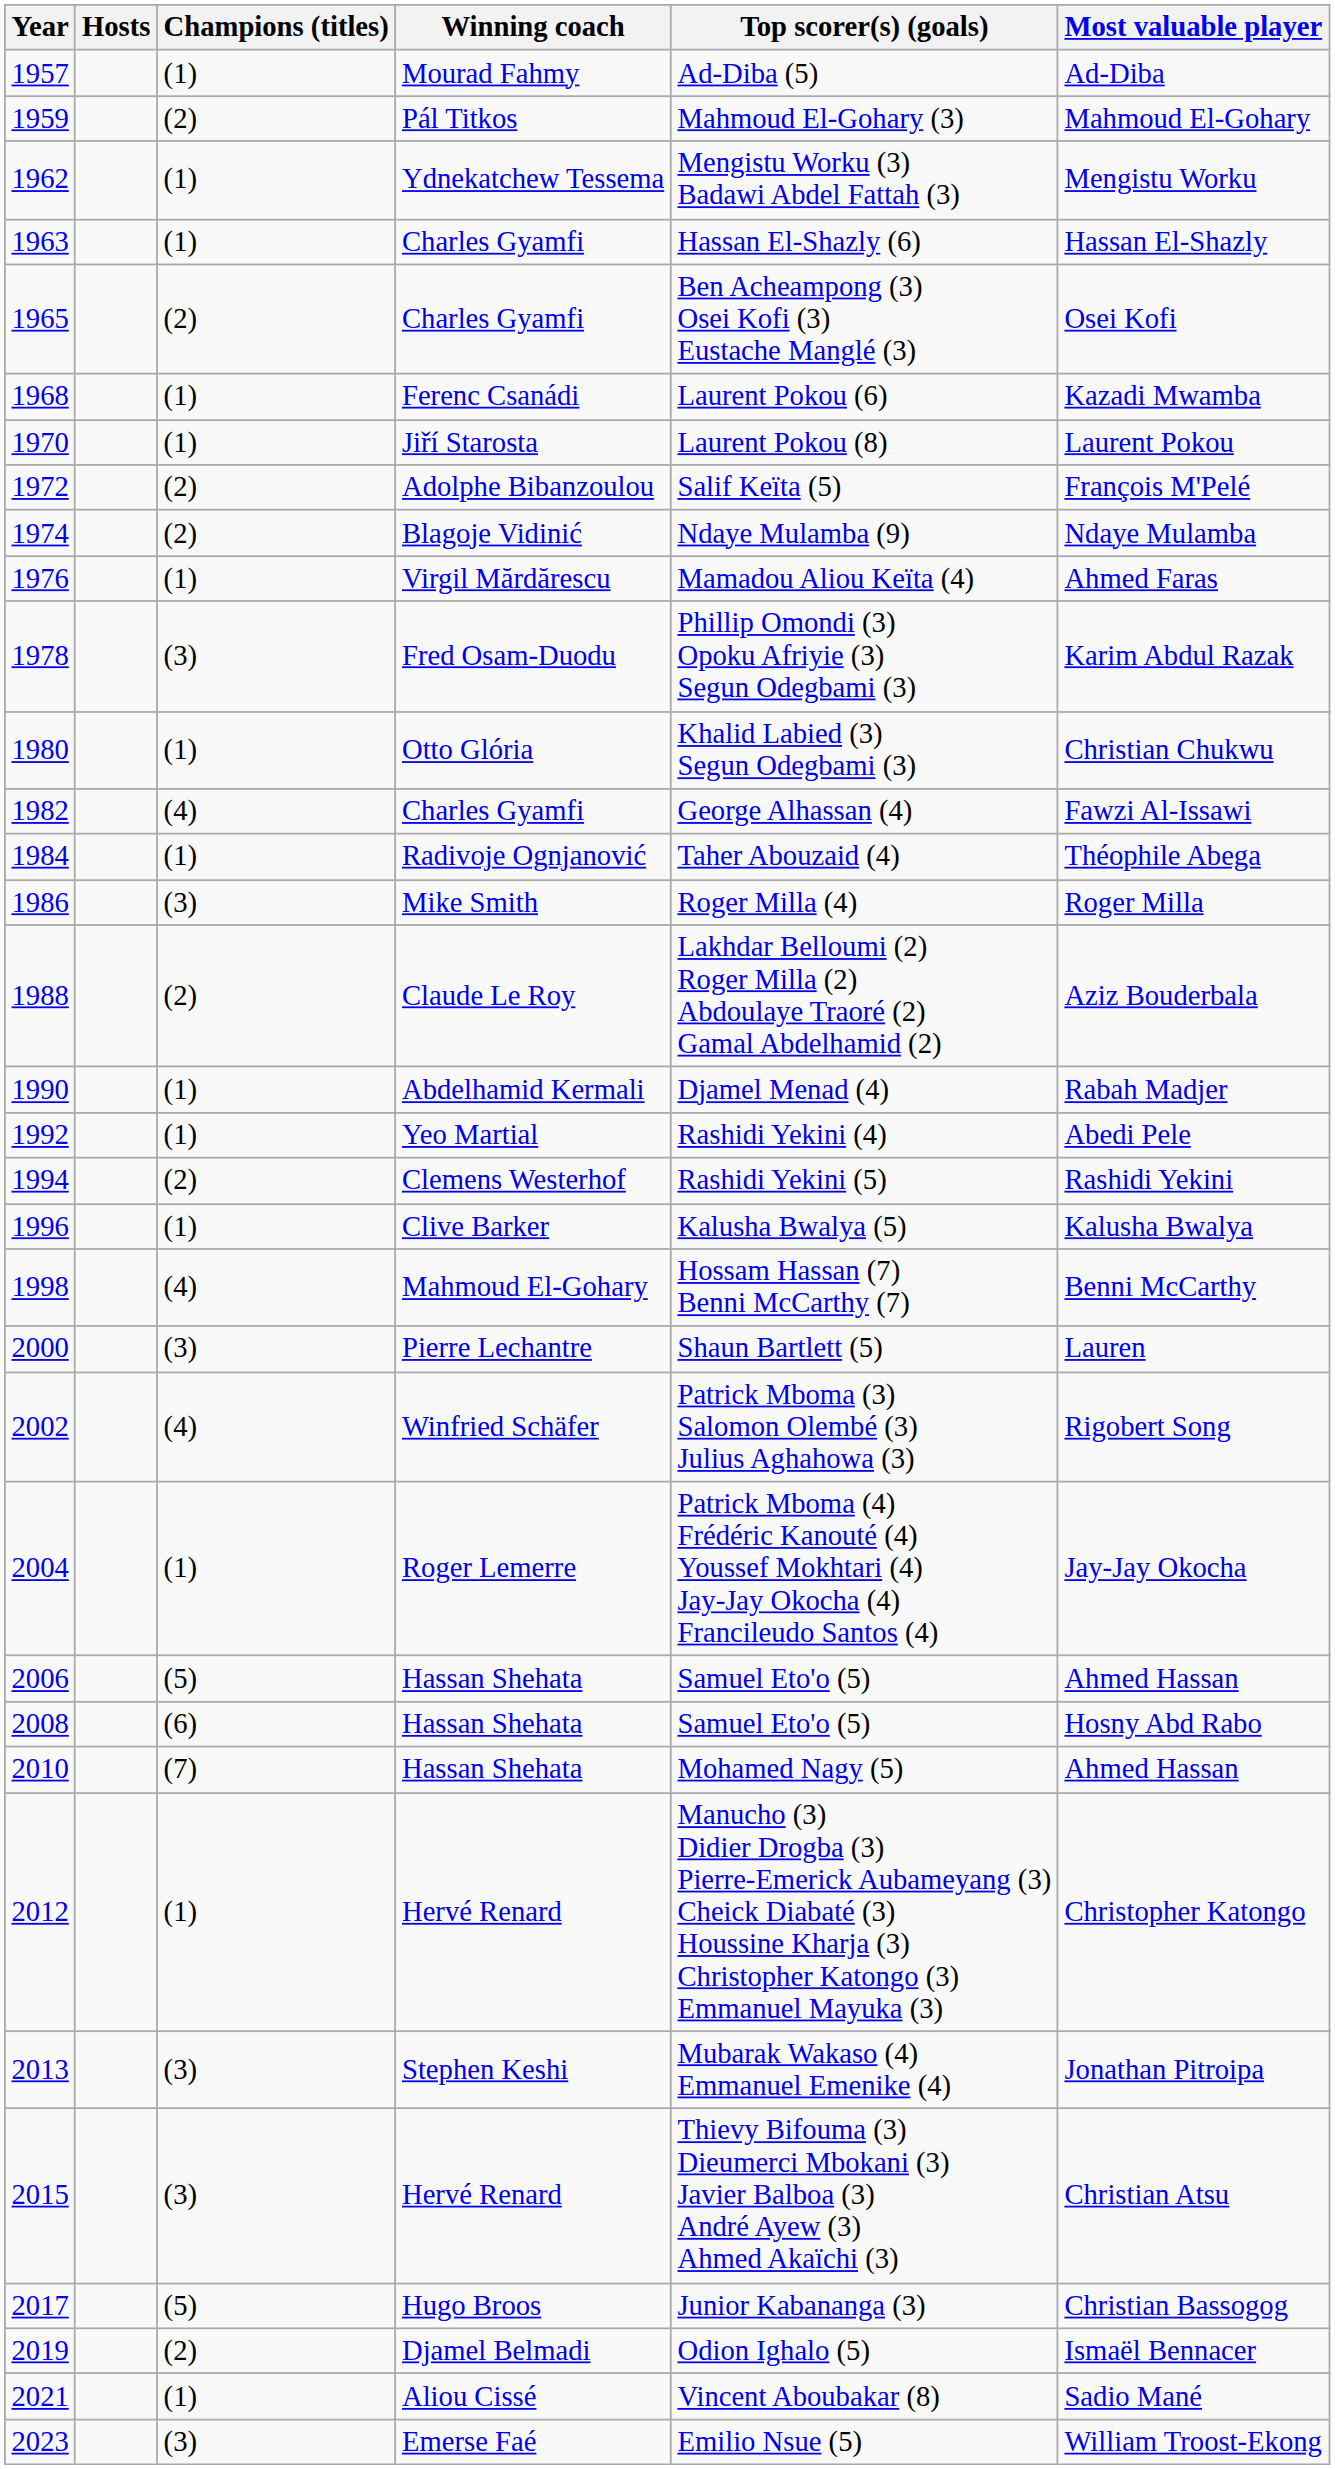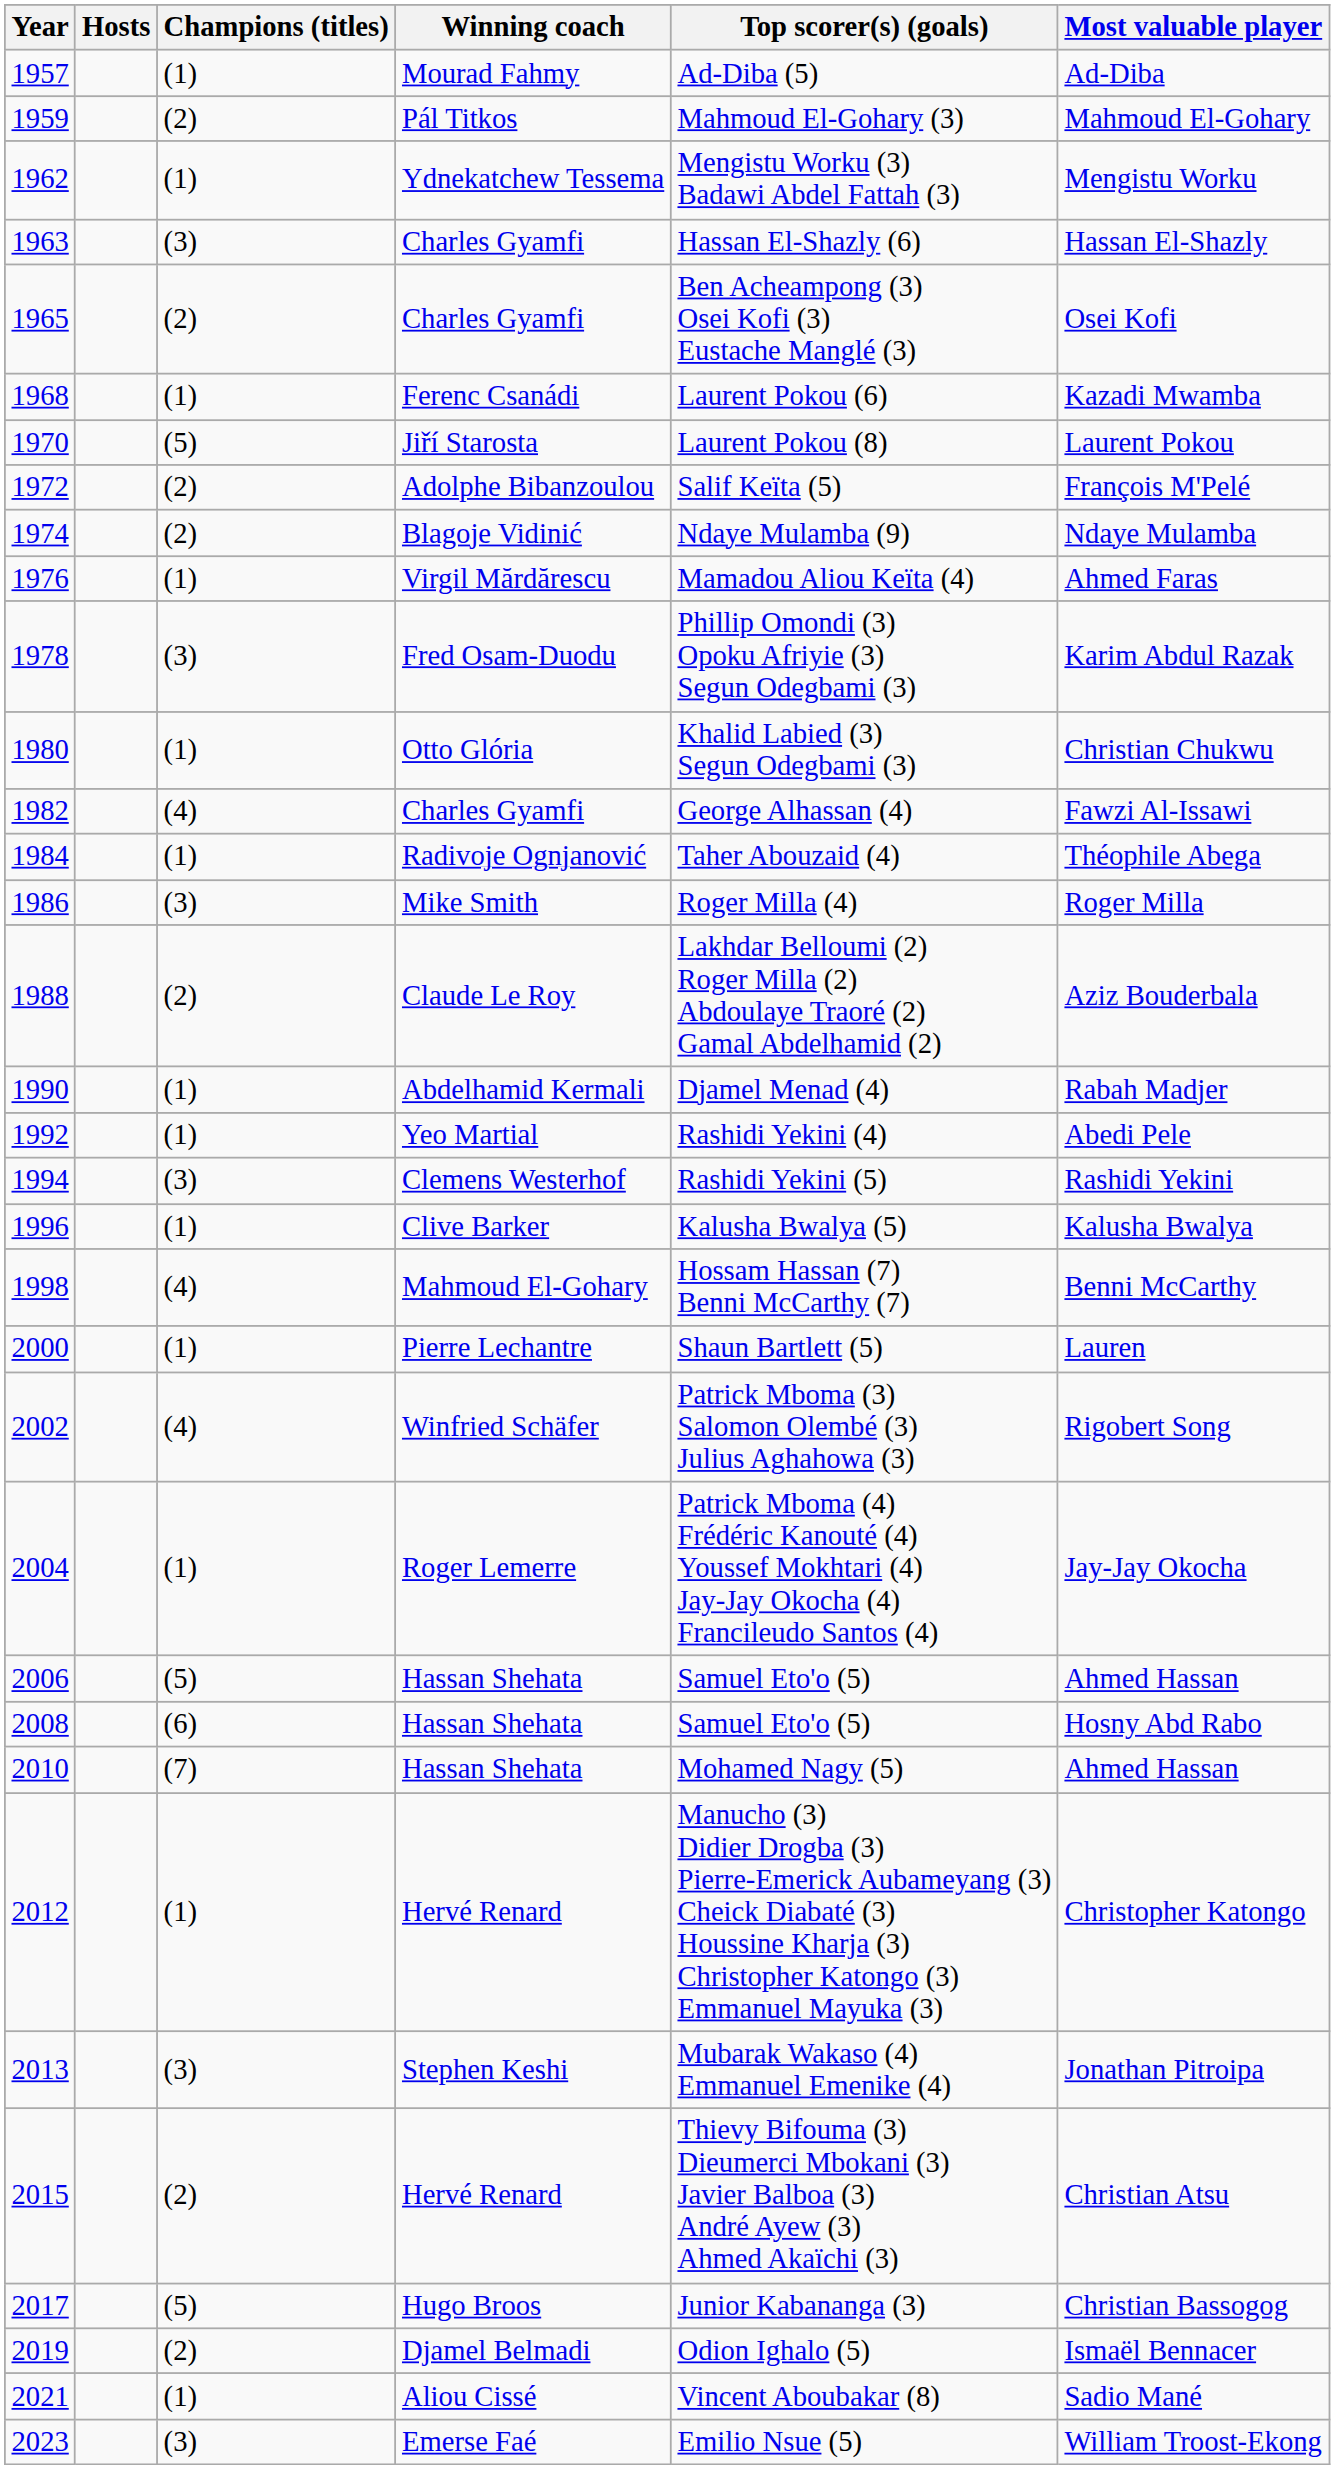 <table class=wikitable>
 <tr>
 <th>Year</th>
 <th>Hosts</th>
 <th>Champions (titles)</th>
 <th>Winning coach</th>
 <th>Top scorer(s) (goals)</th>
 <th><a href='#'>Most valuable player</a></th>
 </tr>
 <tr>
 <td><a href='#'>1957</a></td>
 <td></td>
 <td> (1)</td>
 <td> <a href='#'>Mourad Fahmy</a></td>
 <td> <a href='#'>Ad-Diba</a> (5)</td>
 <td> <a href='#'>Ad-Diba</a></td>
 </tr>
 <tr>
 <td><a href='#'>1959</a></td>
 <td></td>
 <td> (2)</td>
 <td> <a href='#'>Pál Titkos</a></td>
 <td> <a href='#'>Mahmoud El-Gohary</a> (3)</td>
 <td> <a href='#'>Mahmoud El-Gohary</a></td>
 </tr>
 <tr>
 <td><a href='#'>1962</a></td>
 <td></td>
 <td> (1)</td>
 <td> <a href='#'>Ydnekatchew Tessema</a></td>
 <td> <a href='#'>Mengistu Worku</a> (3)<br> <a href='#'>Badawi Abdel Fattah</a> (3)</td>
 <td> <a href='#'>Mengistu Worku</a></td>
 </tr>
 <tr>
 <td><a href='#'>1963</a></td>
 <td></td>
-<td> (1)</td>
+<td> (3)</td>
 <td> <a href='#'>Charles Gyamfi</a></td>
 <td> <a href='#'>Hassan El-Shazly</a> (6)</td>
 <td> <a href='#'>Hassan El-Shazly</a></td>
 </tr>
 <tr>
 <td><a href='#'>1965</a></td>
 <td></td>
 <td> (2)</td>
 <td> <a href='#'>Charles Gyamfi</a></td>
 <td> <a href='#'>Ben Acheampong</a> (3)<br> <a href='#'>Osei Kofi</a> (3)<br> <a href='#'>Eustache Manglé</a> (3)</td>
 <td> <a href='#'>Osei Kofi</a></td>
 </tr>
 <tr>
 <td><a href='#'>1968</a></td>
 <td></td>
 <td> (1)</td>
 <td> <a href='#'>Ferenc Csanádi</a></td>
 <td> <a href='#'>Laurent Pokou</a> (6)</td>
 <td> <a href='#'>Kazadi Mwamba</a></td>
 </tr>
 <tr>
 <td><a href='#'>1970</a></td>
 <td></td>
-<td> (1)</td>
+<td> (5)</td>
 <td> <a href='#'>Jiří Starosta</a></td>
 <td> <a href='#'>Laurent Pokou</a> (8)</td>
 <td> <a href='#'>Laurent Pokou</a></td>
 </tr>
 <tr>
 <td><a href='#'>1972</a></td>
 <td></td>
 <td> (2)</td>
 <td> <a href='#'>Adolphe Bibanzoulou</a></td>
 <td> <a href='#'>Salif Keïta</a> (5)</td>
 <td> <a href='#'>François M'Pelé</a></td>
 </tr>
 <tr>
 <td><a href='#'>1974</a></td>
 <td></td>
 <td> (2)</td>
 <td> <a href='#'>Blagoje Vidinić</a></td>
 <td> <a href='#'>Ndaye Mulamba</a> (9)</td>
 <td> <a href='#'>Ndaye Mulamba</a></td>
 </tr>
 <tr>
 <td><a href='#'>1976</a></td>
 <td></td>
 <td> (1)</td>
 <td> <a href='#'>Virgil Mărdărescu</a></td>
 <td> <a href='#'>Mamadou Aliou Keïta</a> (4)</td>
 <td> <a href='#'>Ahmed Faras</a></td>
 </tr>
 <tr>
 <td><a href='#'>1978</a></td>
 <td></td>
 <td> (3)</td>
 <td> <a href='#'>Fred Osam-Duodu</a></td>
 <td> <a href='#'>Phillip Omondi</a> (3)<br> <a href='#'>Opoku Afriyie</a> (3)<br> <a href='#'>Segun Odegbami</a> (3)</td>
 <td> <a href='#'>Karim Abdul Razak</a></td>
 </tr>
 <tr>
 <td><a href='#'>1980</a></td>
 <td></td>
 <td> (1)</td>
 <td> <a href='#'>Otto Glória</a></td>
 <td> <a href='#'>Khalid Labied</a> (3)<br> <a href='#'>Segun Odegbami</a> (3)</td>
 <td> <a href='#'>Christian Chukwu</a></td>
 </tr>
 <tr>
 <td><a href='#'>1982</a></td>
 <td></td>
 <td> (4)</td>
 <td> <a href='#'>Charles Gyamfi</a></td>
 <td> <a href='#'>George Alhassan</a> (4)</td>
 <td> <a href='#'>Fawzi Al-Issawi</a></td>
 </tr>
 <tr>
 <td><a href='#'>1984</a></td>
 <td></td>
 <td> (1)</td>
 <td> <a href='#'>Radivoje Ognjanović</a></td>
 <td> <a href='#'>Taher Abouzaid</a> (4)</td>
 <td> <a href='#'>Théophile Abega</a></td>
 </tr>
 <tr>
 <td><a href='#'>1986</a></td>
 <td></td>
 <td> (3)</td>
 <td> <a href='#'>Mike Smith</a></td>
 <td> <a href='#'>Roger Milla</a> (4)</td>
 <td> <a href='#'>Roger Milla</a></td>
 </tr>
 <tr>
 <td><a href='#'>1988</a></td>
 <td></td>
 <td> (2)</td>
 <td> <a href='#'>Claude Le Roy</a></td>
 <td> <a href='#'>Lakhdar Belloumi</a> (2)<br> <a href='#'>Roger Milla</a> (2)<br> <a href='#'>Abdoulaye Traoré</a> (2)<br> <a href='#'>Gamal Abdelhamid</a> (2)</td>
 <td> <a href='#'>Aziz Bouderbala</a></td>
 </tr>
 <tr>
 <td><a href='#'>1990</a></td>
 <td></td>
 <td> (1)</td>
 <td> <a href='#'>Abdelhamid Kermali</a></td>
 <td> <a href='#'>Djamel Menad</a> (4)</td>
 <td> <a href='#'>Rabah Madjer</a></td>
 </tr>
 <tr>
 <td><a href='#'>1992</a></td>
 <td></td>
 <td> (1)</td>
 <td> <a href='#'>Yeo Martial</a></td>
 <td> <a href='#'>Rashidi Yekini</a> (4)</td>
 <td> <a href='#'>Abedi Pele</a></td>
 </tr>
 <tr>
 <td><a href='#'>1994</a></td>
 <td></td>
-<td> (2)</td>
+<td> (3)</td>
 <td> <a href='#'>Clemens Westerhof</a></td>
 <td> <a href='#'>Rashidi Yekini</a> (5)</td>
 <td> <a href='#'>Rashidi Yekini</a></td>
 </tr>
 <tr>
 <td><a href='#'>1996</a></td>
 <td></td>
 <td> (1)</td>
 <td> <a href='#'>Clive Barker</a></td>
 <td> <a href='#'>Kalusha Bwalya</a> (5)</td>
 <td> <a href='#'>Kalusha Bwalya</a></td>
 </tr>
 <tr>
 <td><a href='#'>1998</a></td>
 <td></td>
 <td> (4)</td>
 <td> <a href='#'>Mahmoud El-Gohary</a></td>
 <td> <a href='#'>Hossam Hassan</a> (7)<br> <a href='#'>Benni McCarthy</a> (7)</td>
 <td> <a href='#'>Benni McCarthy</a></td>
 </tr>
 <tr>
 <td><a href='#'>2000</a></td>
 <td> <br> </td>
-<td> (3)</td>
+<td> (1)</td>
 <td> <a href='#'>Pierre Lechantre</a></td>
 <td> <a href='#'>Shaun Bartlett</a> (5)</td>
 <td> <a href='#'>Lauren</a></td>
 </tr>
 <tr>
 <td><a href='#'>2002</a></td>
 <td></td>
 <td> (4)</td>
 <td> <a href='#'>Winfried Schäfer</a></td>
 <td> <a href='#'>Patrick Mboma</a> (3)<br> <a href='#'>Salomon Olembé</a> (3)<br> <a href='#'>Julius Aghahowa</a> (3)</td>
 <td> <a href='#'>Rigobert Song</a></td>
 </tr>
 <tr>
 <td><a href='#'>2004</a></td>
 <td></td>
 <td> (1)</td>
 <td> <a href='#'>Roger Lemerre</a></td>
 <td> <a href='#'>Patrick Mboma</a> (4)<br> <a href='#'>Frédéric Kanouté</a> (4)<br> <a href='#'>Youssef Mokhtari</a> (4)<br> <a href='#'>Jay-Jay Okocha</a> (4) <br> <a href='#'>Francileudo Santos</a> (4)</td>
 <td> <a href='#'>Jay-Jay Okocha</a></td>
 </tr>
 <tr>
 <td><a href='#'>2006</a></td>
 <td></td>
 <td> (5)</td>
 <td> <a href='#'>Hassan Shehata</a></td>
 <td> <a href='#'>Samuel Eto'o</a> (5)</td>
 <td> <a href='#'>Ahmed Hassan</a></td>
 </tr>
 <tr>
 <td><a href='#'>2008</a></td>
 <td></td>
 <td> (6)</td>
 <td> <a href='#'>Hassan Shehata</a></td>
 <td> <a href='#'>Samuel Eto'o</a> (5)</td>
 <td> <a href='#'>Hosny Abd Rabo</a></td>
 </tr>
 <tr>
 <td><a href='#'>2010</a></td>
 <td></td>
 <td> (7)</td>
 <td> <a href='#'>Hassan Shehata</a></td>
 <td>  <a href='#'>Mohamed Nagy</a> (5)</td>
 <td> <a href='#'>Ahmed Hassan</a></td>
 </tr>
 <tr>
 <td><a href='#'>2012</a></td>
 <td><br></td>
 <td> (1)</td>
 <td> <a href='#'>Hervé Renard</a></td>
 <td> <a href='#'>Manucho</a> (3)<br> <a href='#'>Didier Drogba</a> (3)<br> <a href='#'>Pierre-Emerick Aubameyang</a> (3)<br> <a href='#'>Cheick Diabaté</a> (3)<br> <a href='#'>Houssine Kharja</a> (3)<br> <a href='#'>Christopher Katongo</a> (3)<br> <a href='#'>Emmanuel Mayuka</a> (3)</td>
 <td> <a href='#'>Christopher Katongo</a></td>
 </tr>
 <tr>
 <td><a href='#'>2013</a></td>
 <td></td>
 <td> (3)</td>
 <td> <a href='#'>Stephen Keshi</a></td>
 <td> <a href='#'>Mubarak Wakaso</a> (4)<br>  <a href='#'>Emmanuel Emenike</a> (4)</td>
 <td> <a href='#'>Jonathan Pitroipa</a></td>
 </tr>
 <tr>
 <td><a href='#'>2015</a></td>
 <td></td>
-<td> (3)</td>
+<td> (2)</td>
 <td> <a href='#'>Hervé Renard</a></td>
 <td> <a href='#'>Thievy Bifouma</a> (3)<br> <a href='#'>Dieumerci Mbokani</a> (3)<br> <a href='#'>Javier Balboa</a> (3)<br> <a href='#'>André Ayew</a> (3)<br> <a href='#'>Ahmed Akaïchi</a> (3)</td>
 <td> <a href='#'>Christian Atsu</a></td>
 </tr>
 <tr>
 <td><a href='#'>2017</a></td>
 <td></td>
 <td> (5)</td>
 <td> <a href='#'>Hugo Broos</a></td>
 <td> <a href='#'>Junior Kabananga</a> (3)</td>
 <td> <a href='#'>Christian Bassogog</a></td>
 </tr>
 <tr>
 <td><a href='#'>2019</a></td>
 <td></td>
 <td> (2)</td>
 <td> <a href='#'>Djamel Belmadi</a></td>
 <td> <a href='#'>Odion Ighalo</a> (5)</td>
 <td> <a href='#'>Ismaël Bennacer</a></td>
 </tr>
 <tr>
 <td><a href='#'>2021</a></td>
 <td></td>
 <td> (1)</td>
 <td> <a href='#'>Aliou Cissé</a></td>
 <td> <a href='#'>Vincent Aboubakar</a> (8)</td>
 <td> <a href='#'>Sadio Mané</a></td>
 </tr>
 <tr>
 <td><a href='#'>2023</a></td>
 <td></td>
 <td> (3)</td>
 <td> <a href='#'>Emerse Faé</a></td>
 <td> <a href='#'>Emilio Nsue</a> (5)</td>
 <td> <a href='#'>William Troost-Ekong</a></td>
 </tr>
 </table>
